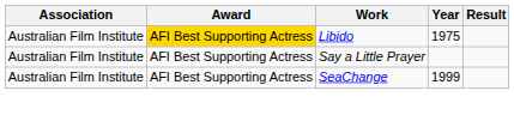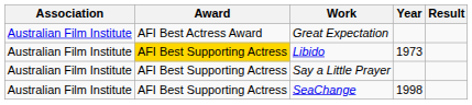 <table class="wikitable">
 <tr>
 <th>Association</th>
 <th>Award</th>
 <th>Work</th>
 <th>Year</th>
 <th>Result</th>
 </tr>
 <tr>
+<td><a href='#'>Australian Film Institute</a></td>
+<td>AFI Best Actress Award</td>
+<td><em>Great Expectation</em></td>
+<td></td>
+<td></td>
+</tr>
+<tr>
 <td>Australian Film Institute</td>
 <td style="background: gold;">AFI Best Supporting Actress</td>
 <td><em><a href='#'>Libido</a></em></td>
-<td>1975</td>
+<td>1973</td>
 <td></td>
 </tr>
 <tr>
 <td>Australian Film Institute</td>
 <td>AFI Best Supporting Actress</td>
 <td><em>Say a Little Prayer</em></td>
 <td></td>
 <td></td>
 </tr>
 <tr>
 <td>Australian Film Institute</td>
 <td>AFI Best Supporting Actress</td>
 <td><em><a href='#'>SeaChange</a></em></td>
-<td>1999</td>
+<td>1998</td>
 <td></td>
 </tr>
 </table>
